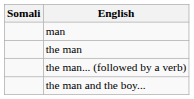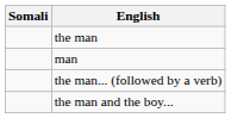 <table class="wikitable">
 <tr>
 <th>Somali</th>
 <th>English</th>
 </tr>
 <tr>
 <td></td>
-<td>man</td>
+<td>the man</td>
 </tr>
 <tr>
 <td></td>
-<td>the man</td>
+<td>man</td>
 </tr>
 <tr>
 <td></td>
 <td>the man... (followed by a verb)</td>
 </tr>
 <tr>
 <td></td>
 <td>the man and the boy...</td>
 </tr>
 </table>
